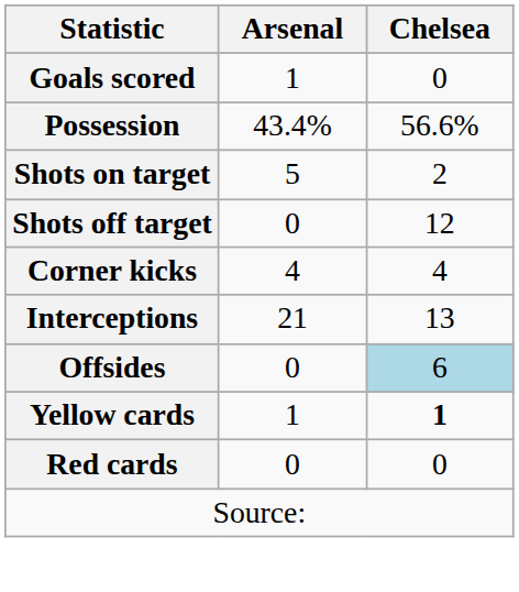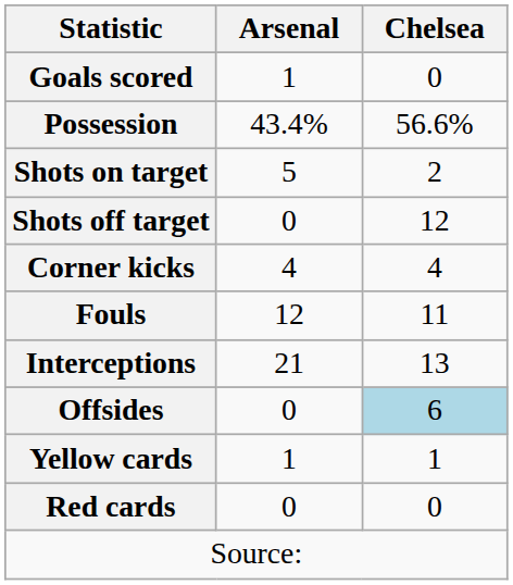 <table class="wikitable plainrowheaders" style="text-align:center">
 <tr>
 <th scope="col">Statistic</th>
 <th scope="col" style="width:70px">Arsenal</th>
 <th scope="col" style="width:70px">Chelsea</th>
 </tr>
 <tr>
 <th scope=row>Goals scored</th>
 <td>1</td>
 <td>0</td>
 </tr>
 <tr>
 <th scope=row>Possession</th>
 <td>43.4%</td>
 <td>56.6%</td>
 </tr>
 <tr>
 <th scope=row>Shots on target</th>
 <td>5</td>
 <td>2</td>
 </tr>
 <tr>
 <th scope=row>Shots off target</th>
 <td>0</td>
 <td>12</td>
 </tr>
 <tr>
 <th scope=row>Corner kicks</th>
 <td>4</td>
 <td>4</td>
 </tr>
 <tr>
+<th scope=row>Fouls</th>
+<td>12</td>
+<td>11</td>
+</tr>
+<tr>
 <th scope=row>Interceptions</th>
 <td>21</td>
 <td>13</td>
 </tr>
 <tr>
 <th scope=row>Offsides</th>
 <td>0</td>
 <td style="background: lightblue;">6</td>
 </tr>
 <tr>
 <th scope=row>Yellow cards</th>
 <td>1</td>
-<td><strong>1</strong></td>
+<td>1</td>
 </tr>
 <tr>
 <th scope=row>Red cards</th>
 <td>0</td>
 <td>0</td>
 </tr>
 <tr>
 <td colspan="3">Source:</td>
 </tr>
 </table>
